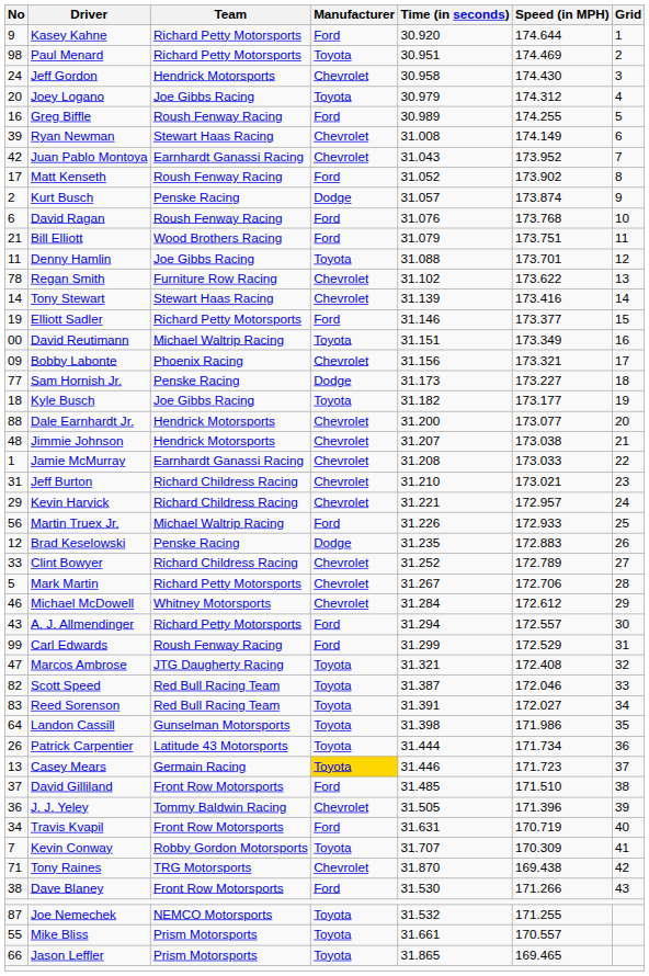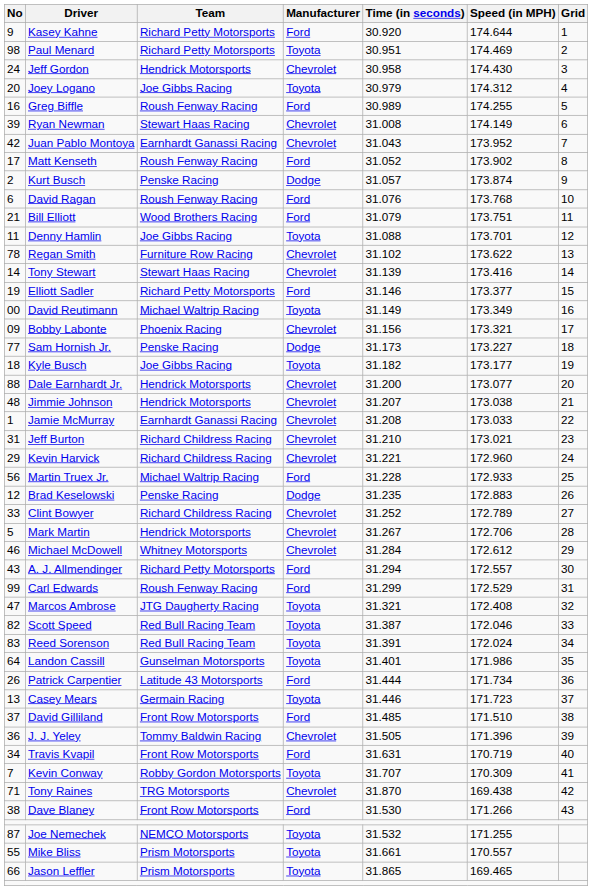 <table class="wikitable">
 <tr>
 <th>No</th>
 <th>Driver</th>
 <th>Team</th>
 <th>Manufacturer</th>
 <th>Time (in <a href='#'>seconds</a>)</th>
 <th>Speed (in MPH)</th>
 <th>Grid</th>
 </tr>
 <tr>
 <td>9</td>
 <td><a href='#'>Kasey Kahne</a></td>
 <td><a href='#'>Richard Petty Motorsports</a></td>
 <td><a href='#'>Ford</a></td>
 <td>30.920</td>
 <td>174.644</td>
 <td>1</td>
 </tr>
 <tr>
 <td>98</td>
 <td><a href='#'>Paul Menard</a></td>
 <td><a href='#'>Richard Petty Motorsports</a></td>
 <td><a href='#'>Toyota</a></td>
 <td>30.951</td>
 <td>174.469</td>
 <td>2</td>
 </tr>
 <tr>
 <td>24</td>
 <td><a href='#'>Jeff Gordon</a></td>
 <td><a href='#'>Hendrick Motorsports</a></td>
 <td><a href='#'>Chevrolet</a></td>
 <td>30.958</td>
 <td>174.430</td>
 <td>3</td>
 </tr>
 <tr>
 <td>20</td>
 <td><a href='#'>Joey Logano</a></td>
 <td><a href='#'>Joe Gibbs Racing</a></td>
 <td><a href='#'>Toyota</a></td>
 <td>30.979</td>
 <td>174.312</td>
 <td>4</td>
 </tr>
 <tr>
 <td>16</td>
 <td><a href='#'>Greg Biffle</a></td>
 <td><a href='#'>Roush Fenway Racing</a></td>
 <td><a href='#'>Ford</a></td>
 <td>30.989</td>
 <td>174.255</td>
 <td>5</td>
 </tr>
 <tr>
 <td>39</td>
 <td><a href='#'>Ryan Newman</a></td>
 <td><a href='#'>Stewart Haas Racing</a></td>
 <td><a href='#'>Chevrolet</a></td>
 <td>31.008</td>
 <td>174.149</td>
 <td>6</td>
 </tr>
 <tr>
 <td>42</td>
 <td><a href='#'>Juan Pablo Montoya</a></td>
 <td><a href='#'>Earnhardt Ganassi Racing</a></td>
 <td><a href='#'>Chevrolet</a></td>
 <td>31.043</td>
 <td>173.952</td>
 <td>7</td>
 </tr>
 <tr>
 <td>17</td>
 <td><a href='#'>Matt Kenseth</a></td>
 <td><a href='#'>Roush Fenway Racing</a></td>
 <td><a href='#'>Ford</a></td>
 <td>31.052</td>
 <td>173.902</td>
 <td>8</td>
 </tr>
 <tr>
 <td>2</td>
 <td><a href='#'>Kurt Busch</a></td>
 <td><a href='#'>Penske Racing</a></td>
 <td><a href='#'>Dodge</a></td>
 <td>31.057</td>
 <td>173.874</td>
 <td>9</td>
 </tr>
 <tr>
 <td>6</td>
 <td><a href='#'>David Ragan</a></td>
 <td><a href='#'>Roush Fenway Racing</a></td>
 <td><a href='#'>Ford</a></td>
 <td>31.076</td>
 <td>173.768</td>
 <td>10</td>
 </tr>
 <tr>
 <td>21</td>
 <td><a href='#'>Bill Elliott</a></td>
 <td><a href='#'>Wood Brothers Racing</a></td>
 <td><a href='#'>Ford</a></td>
 <td>31.079</td>
 <td>173.751</td>
 <td>11</td>
 </tr>
 <tr>
 <td>11</td>
 <td><a href='#'>Denny Hamlin</a></td>
 <td><a href='#'>Joe Gibbs Racing</a></td>
 <td><a href='#'>Toyota</a></td>
 <td>31.088</td>
 <td>173.701</td>
 <td>12</td>
 </tr>
 <tr>
 <td>78</td>
 <td><a href='#'>Regan Smith</a></td>
 <td><a href='#'>Furniture Row Racing</a></td>
 <td><a href='#'>Chevrolet</a></td>
 <td>31.102</td>
 <td>173.622</td>
 <td>13</td>
 </tr>
 <tr>
 <td>14</td>
 <td><a href='#'>Tony Stewart</a></td>
 <td><a href='#'>Stewart Haas Racing</a></td>
 <td><a href='#'>Chevrolet</a></td>
 <td>31.139</td>
 <td>173.416</td>
 <td>14</td>
 </tr>
 <tr>
 <td>19</td>
 <td><a href='#'>Elliott Sadler</a></td>
 <td><a href='#'>Richard Petty Motorsports</a></td>
 <td><a href='#'>Ford</a></td>
 <td>31.146</td>
 <td>173.377</td>
 <td>15</td>
 </tr>
 <tr>
 <td>00</td>
 <td><a href='#'>David Reutimann</a></td>
 <td><a href='#'>Michael Waltrip Racing</a></td>
 <td><a href='#'>Toyota</a></td>
-<td>31.151</td>
+<td>31.149</td>
 <td>173.349</td>
 <td>16</td>
 </tr>
 <tr>
 <td>09</td>
 <td><a href='#'>Bobby Labonte</a></td>
 <td><a href='#'>Phoenix Racing</a></td>
 <td><a href='#'>Chevrolet</a></td>
 <td>31.156</td>
 <td>173.321</td>
 <td>17</td>
 </tr>
 <tr>
 <td>77</td>
 <td><a href='#'>Sam Hornish Jr.</a></td>
 <td><a href='#'>Penske Racing</a></td>
 <td><a href='#'>Dodge</a></td>
 <td>31.173</td>
 <td>173.227</td>
 <td>18</td>
 </tr>
 <tr>
 <td>18</td>
 <td><a href='#'>Kyle Busch</a></td>
 <td><a href='#'>Joe Gibbs Racing</a></td>
 <td><a href='#'>Toyota</a></td>
 <td>31.182</td>
 <td>173.177</td>
 <td>19</td>
 </tr>
 <tr>
 <td>88</td>
 <td><a href='#'>Dale Earnhardt Jr.</a></td>
 <td><a href='#'>Hendrick Motorsports</a></td>
 <td><a href='#'>Chevrolet</a></td>
 <td>31.200</td>
 <td>173.077</td>
 <td>20</td>
 </tr>
 <tr>
 <td>48</td>
 <td><a href='#'>Jimmie Johnson</a></td>
 <td><a href='#'>Hendrick Motorsports</a></td>
 <td><a href='#'>Chevrolet</a></td>
 <td>31.207</td>
 <td>173.038</td>
 <td>21</td>
 </tr>
 <tr>
 <td>1</td>
 <td><a href='#'>Jamie McMurray</a></td>
 <td><a href='#'>Earnhardt Ganassi Racing</a></td>
 <td><a href='#'>Chevrolet</a></td>
 <td>31.208</td>
 <td>173.033</td>
 <td>22</td>
 </tr>
 <tr>
 <td>31</td>
 <td><a href='#'>Jeff Burton</a></td>
 <td><a href='#'>Richard Childress Racing</a></td>
 <td><a href='#'>Chevrolet</a></td>
 <td>31.210</td>
 <td>173.021</td>
 <td>23</td>
 </tr>
 <tr>
 <td>29</td>
 <td><a href='#'>Kevin Harvick</a></td>
 <td><a href='#'>Richard Childress Racing</a></td>
 <td><a href='#'>Chevrolet</a></td>
 <td>31.221</td>
-<td>172.957</td>
+<td>172.960</td>
 <td>24</td>
 </tr>
 <tr>
 <td>56</td>
 <td><a href='#'>Martin Truex Jr.</a></td>
 <td><a href='#'>Michael Waltrip Racing</a></td>
 <td><a href='#'>Ford</a></td>
-<td>31.226</td>
+<td>31.228</td>
 <td>172.933</td>
 <td>25</td>
 </tr>
 <tr>
 <td>12</td>
 <td><a href='#'>Brad Keselowski</a></td>
 <td><a href='#'>Penske Racing</a></td>
 <td><a href='#'>Dodge</a></td>
 <td>31.235</td>
 <td>172.883</td>
 <td>26</td>
 </tr>
 <tr>
 <td>33</td>
 <td><a href='#'>Clint Bowyer</a></td>
 <td><a href='#'>Richard Childress Racing</a></td>
 <td><a href='#'>Chevrolet</a></td>
 <td>31.252</td>
 <td>172.789</td>
 <td>27</td>
 </tr>
 <tr>
 <td>5</td>
 <td><a href='#'>Mark Martin</a></td>
-<td><a href='#'>Richard Petty Motorsports</a></td>
+<td><a href='#'>Hendrick Motorsports</a></td>
 <td><a href='#'>Chevrolet</a></td>
 <td>31.267</td>
 <td>172.706</td>
 <td>28</td>
 </tr>
 <tr>
 <td>46</td>
 <td><a href='#'>Michael McDowell</a></td>
 <td><a href='#'>Whitney Motorsports</a></td>
 <td><a href='#'>Chevrolet</a></td>
 <td>31.284</td>
 <td>172.612</td>
 <td>29</td>
 </tr>
 <tr>
 <td>43</td>
 <td><a href='#'>A. J. Allmendinger</a></td>
 <td><a href='#'>Richard Petty Motorsports</a></td>
 <td><a href='#'>Ford</a></td>
 <td>31.294</td>
 <td>172.557</td>
 <td>30</td>
 </tr>
 <tr>
 <td>99</td>
 <td><a href='#'>Carl Edwards</a></td>
 <td><a href='#'>Roush Fenway Racing</a></td>
 <td><a href='#'>Ford</a></td>
 <td>31.299</td>
 <td>172.529</td>
 <td>31</td>
 </tr>
 <tr>
 <td>47</td>
 <td><a href='#'>Marcos Ambrose</a></td>
 <td><a href='#'>JTG Daugherty Racing</a></td>
 <td><a href='#'>Toyota</a></td>
 <td>31.321</td>
 <td>172.408</td>
 <td>32</td>
 </tr>
 <tr>
 <td>82</td>
 <td><a href='#'>Scott Speed</a></td>
 <td><a href='#'>Red Bull Racing Team</a></td>
 <td><a href='#'>Toyota</a></td>
 <td>31.387</td>
 <td>172.046</td>
 <td>33</td>
 </tr>
 <tr>
 <td>83</td>
 <td><a href='#'>Reed Sorenson</a></td>
 <td><a href='#'>Red Bull Racing Team</a></td>
 <td><a href='#'>Toyota</a></td>
 <td>31.391</td>
-<td>172.027</td>
+<td>172.024</td>
 <td>34</td>
 </tr>
 <tr>
 <td>64</td>
 <td><a href='#'>Landon Cassill</a></td>
 <td><a href='#'>Gunselman Motorsports</a></td>
 <td><a href='#'>Toyota</a></td>
-<td>31.398</td>
+<td>31.401</td>
 <td>171.986</td>
 <td>35</td>
 </tr>
 <tr>
 <td>26</td>
 <td><a href='#'>Patrick Carpentier</a></td>
 <td><a href='#'>Latitude 43 Motorsports</a></td>
-<td><a href='#'>Toyota</a></td>
+<td><a href='#'>Ford</a></td>
 <td>31.444</td>
 <td>171.734</td>
 <td>36</td>
 </tr>
 <tr>
 <td>13</td>
 <td><a href='#'>Casey Mears</a></td>
 <td><a href='#'>Germain Racing</a></td>
-<td style="background: gold;"><a href='#'>Toyota</a></td>
+<td><a href='#'>Toyota</a></td>
 <td>31.446</td>
 <td>171.723</td>
 <td>37</td>
 </tr>
 <tr>
 <td>37</td>
 <td><a href='#'>David Gilliland</a></td>
 <td><a href='#'>Front Row Motorsports</a></td>
 <td><a href='#'>Ford</a></td>
 <td>31.485</td>
 <td>171.510</td>
 <td>38</td>
 </tr>
 <tr>
 <td>36</td>
 <td><a href='#'>J. J. Yeley</a></td>
 <td><a href='#'>Tommy Baldwin Racing</a></td>
 <td><a href='#'>Chevrolet</a></td>
 <td>31.505</td>
 <td>171.396</td>
 <td>39</td>
 </tr>
 <tr>
 <td>34</td>
 <td><a href='#'>Travis Kvapil</a></td>
 <td><a href='#'>Front Row Motorsports</a></td>
 <td><a href='#'>Ford</a></td>
 <td>31.631</td>
 <td>170.719</td>
 <td>40</td>
 </tr>
 <tr>
 <td>7</td>
 <td><a href='#'>Kevin Conway</a></td>
 <td><a href='#'>Robby Gordon Motorsports</a></td>
 <td><a href='#'>Toyota</a></td>
 <td>31.707</td>
 <td>170.309</td>
 <td>41</td>
 </tr>
 <tr>
 <td>71</td>
 <td><a href='#'>Tony Raines</a></td>
 <td><a href='#'>TRG Motorsports</a></td>
 <td><a href='#'>Chevrolet</a></td>
 <td>31.870</td>
 <td>169.438</td>
 <td>42</td>
 </tr>
 <tr>
 <td>38</td>
 <td><a href='#'>Dave Blaney</a></td>
 <td><a href='#'>Front Row Motorsports</a></td>
 <td><a href='#'>Ford</a></td>
 <td>31.530</td>
 <td>171.266</td>
 <td>43</td>
 </tr>
 <tr>
 <td colspan="8"></td>
 </tr>
 <tr>
 <td>87</td>
 <td><a href='#'>Joe Nemechek</a></td>
 <td><a href='#'>NEMCO Motorsports</a></td>
 <td><a href='#'>Toyota</a></td>
 <td>31.532</td>
 <td>171.255</td>
 <td></td>
 </tr>
 <tr>
 <td>55</td>
 <td><a href='#'>Mike Bliss</a></td>
 <td><a href='#'>Prism Motorsports</a></td>
 <td><a href='#'>Toyota</a></td>
 <td>31.661</td>
 <td>170.557</td>
 <td></td>
 </tr>
 <tr>
 <td>66</td>
 <td><a href='#'>Jason Leffler</a></td>
 <td><a href='#'>Prism Motorsports</a></td>
 <td><a href='#'>Toyota</a></td>
 <td>31.865</td>
 <td>169.465</td>
 <td></td>
 </tr>
 <tr>
 <td colspan="8"></td>
 </tr>
 </table>
